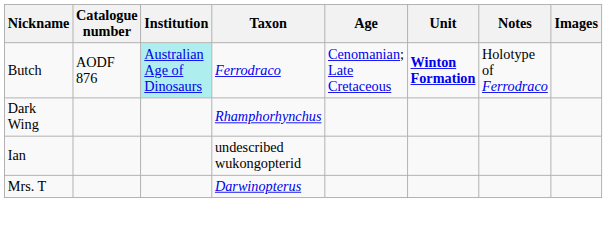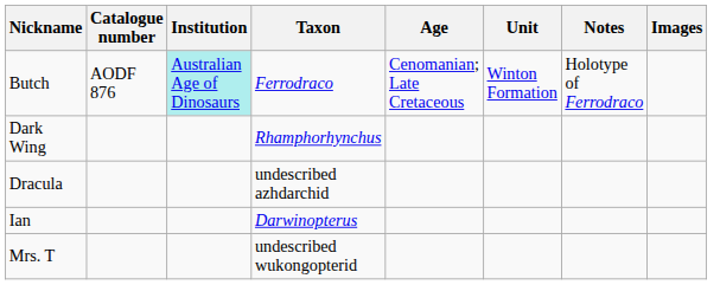 <table class="wikitable">
 <tr>
 <th>Nickname</th>
 <th>Catalogue number</th>
 <th>Institution</th>
 <th>Taxon</th>
 <th>Age</th>
 <th>Unit</th>
 <th>Notes</th>
 <th>Images</th>
 </tr>
 <tr>
 <td>Butch</td>
 <td>AODF 876</td>
 <td style="background: paleturquoise;"><a href='#'>Australian Age of Dinosaurs</a></td>
 <td><em><a href='#'>Ferrodraco</a></em></td>
 <td><a href='#'>Cenomanian</a>; <a href='#'>Late Cretaceous</a></td>
-<td><strong><a href='#'>Winton Formation</a></strong></td>
+<td><a href='#'>Winton Formation</a></td>
 <td>Holotype of <em><a href='#'>Ferrodraco</a></em></td>
 <td></td>
 </tr>
 <tr>
 <td>Dark Wing</td>
 <td></td>
 <td></td>
 <td><em><a href='#'>Rhamphorhynchus</a></em></td>
 <td></td>
 <td></td>
 <td></td>
 <td></td>
 </tr>
 <tr>
+<td>Dracula</td>
+<td></td>
+<td></td>
+<td>undescribed azhdarchid</td>
+<td></td>
+<td></td>
+<td></td>
+<td></td>
+</tr>
+<tr>
 <td>Ian</td>
 <td></td>
 <td></td>
-<td>undescribed wukongopterid</td>
+<td><em><a href='#'>Darwinopterus</a></em></td>
 <td></td>
 <td></td>
 <td></td>
 <td></td>
 </tr>
 <tr>
 <td>Mrs. T</td>
 <td></td>
 <td></td>
-<td><em><a href='#'>Darwinopterus</a></em></td>
+<td>undescribed wukongopterid</td>
 <td></td>
 <td></td>
 <td></td>
 <td></td>
 </tr>
 </table>
